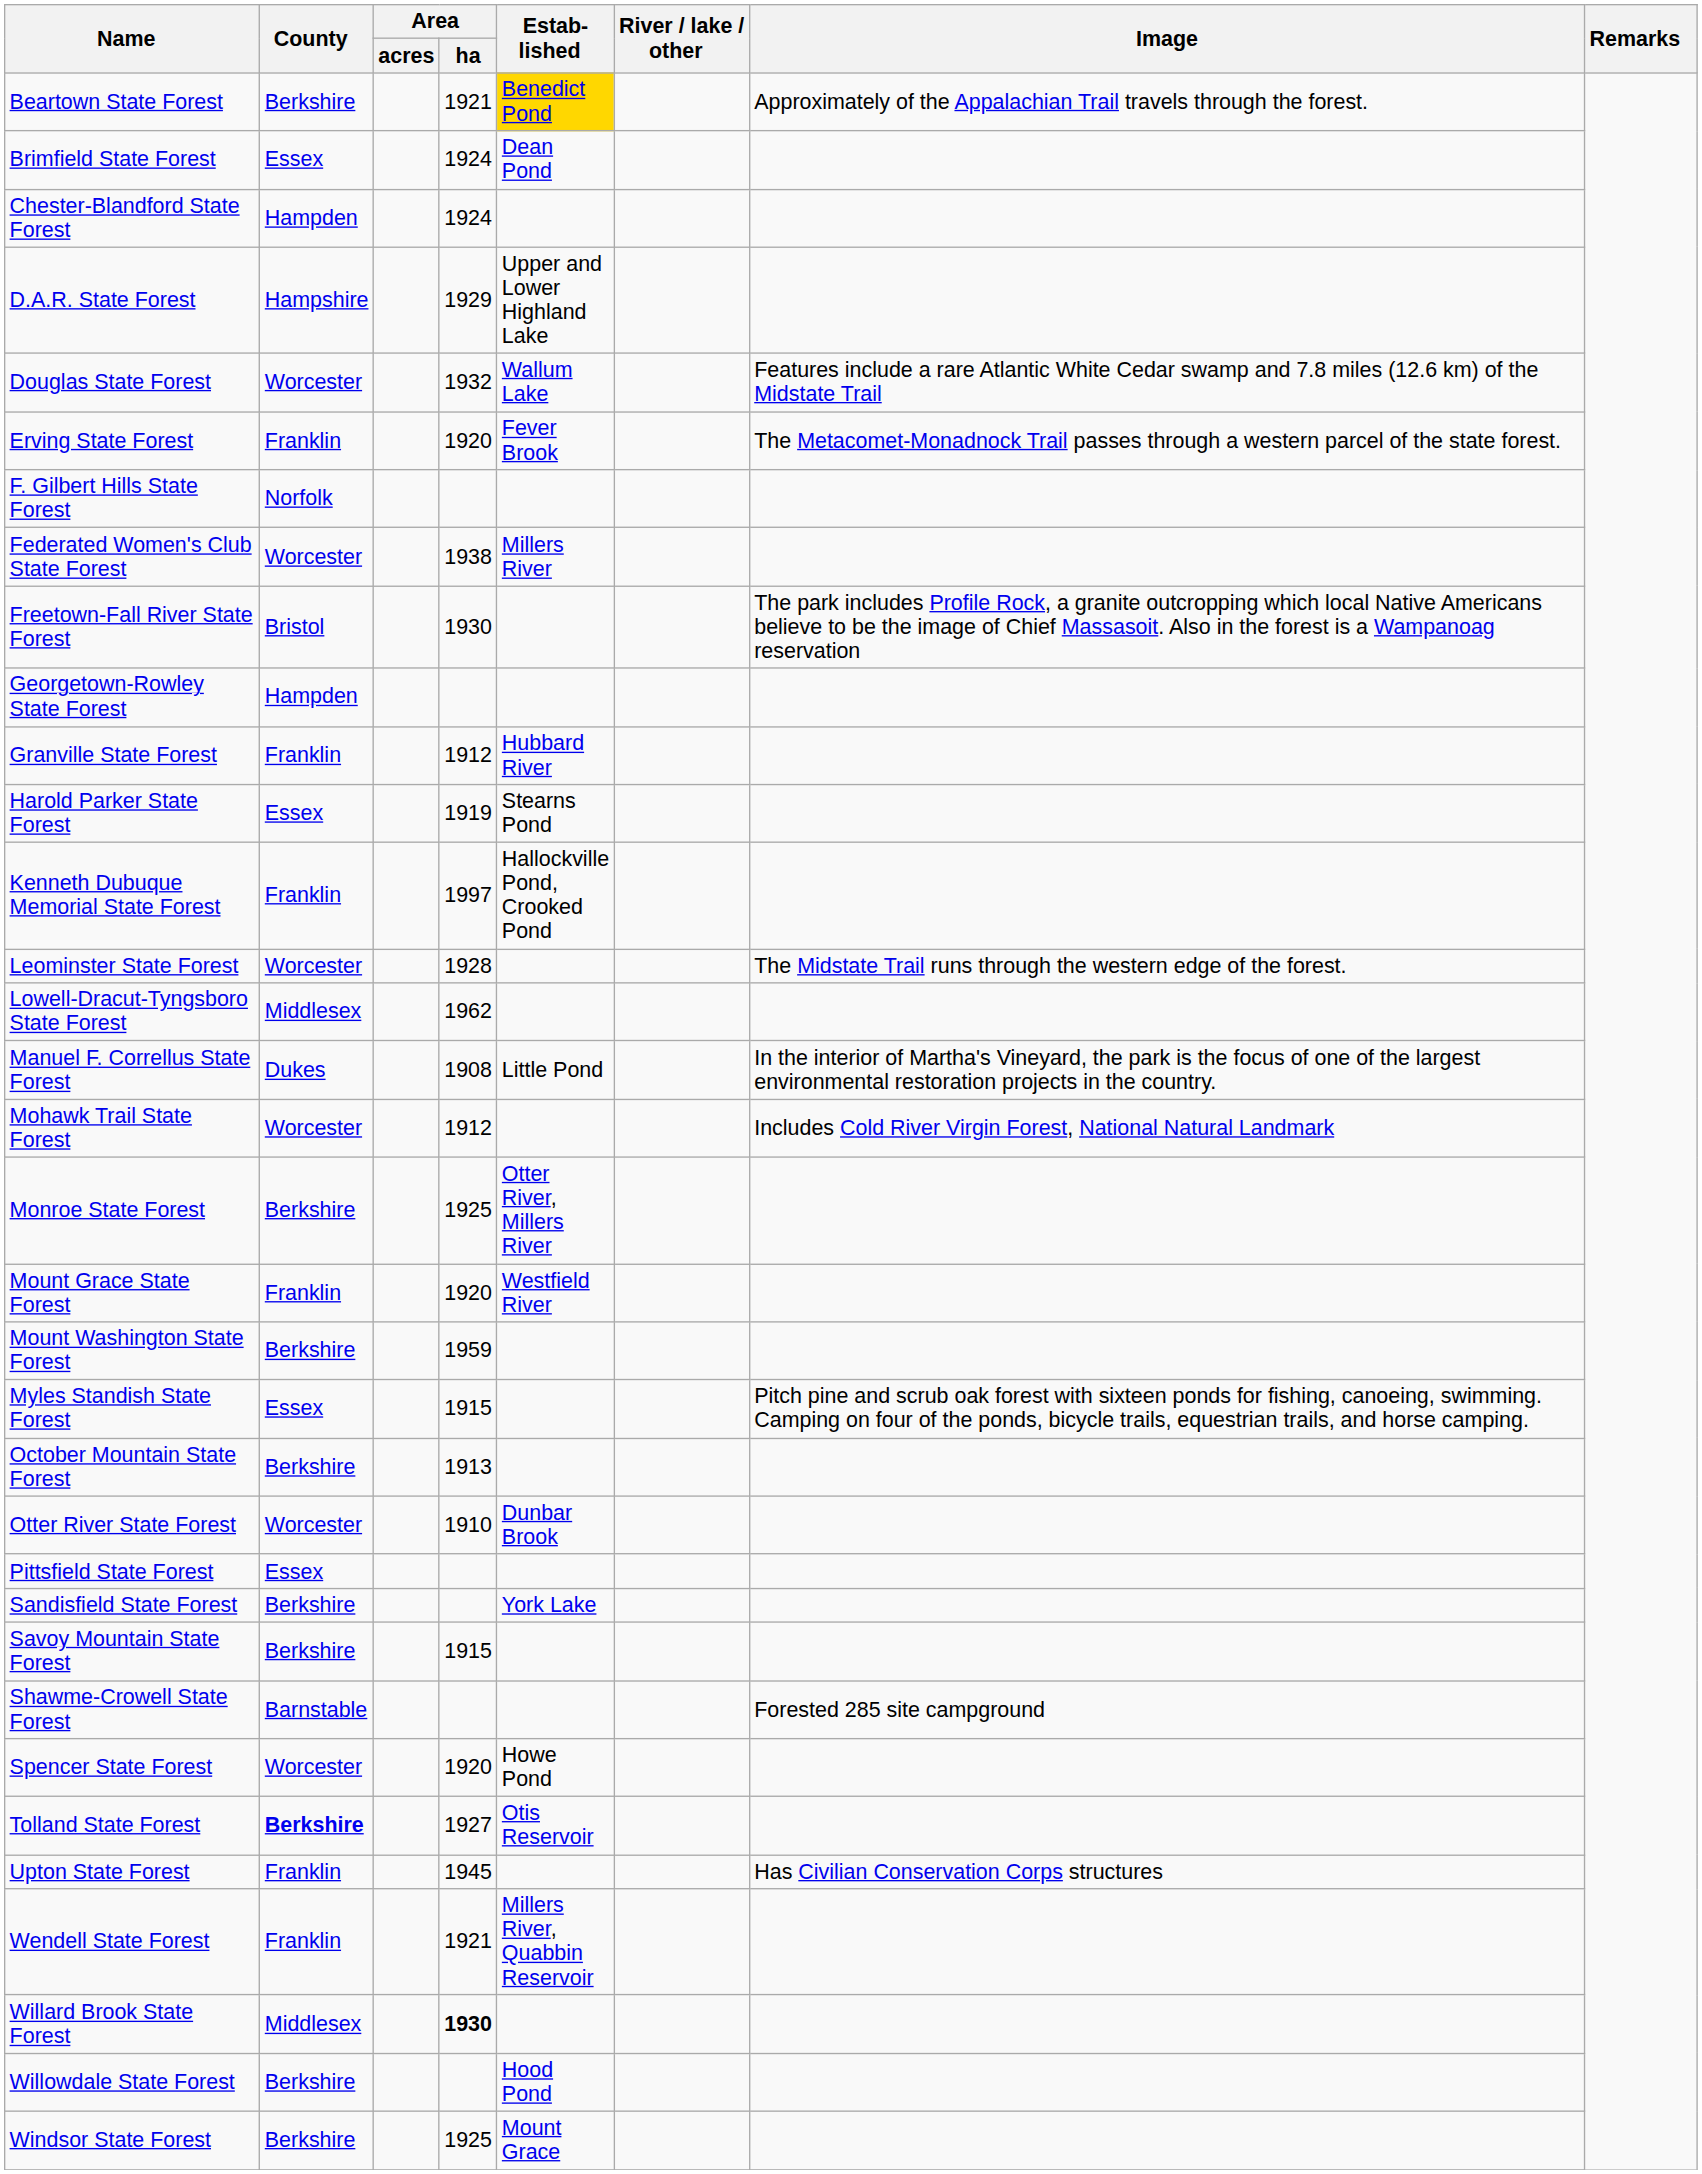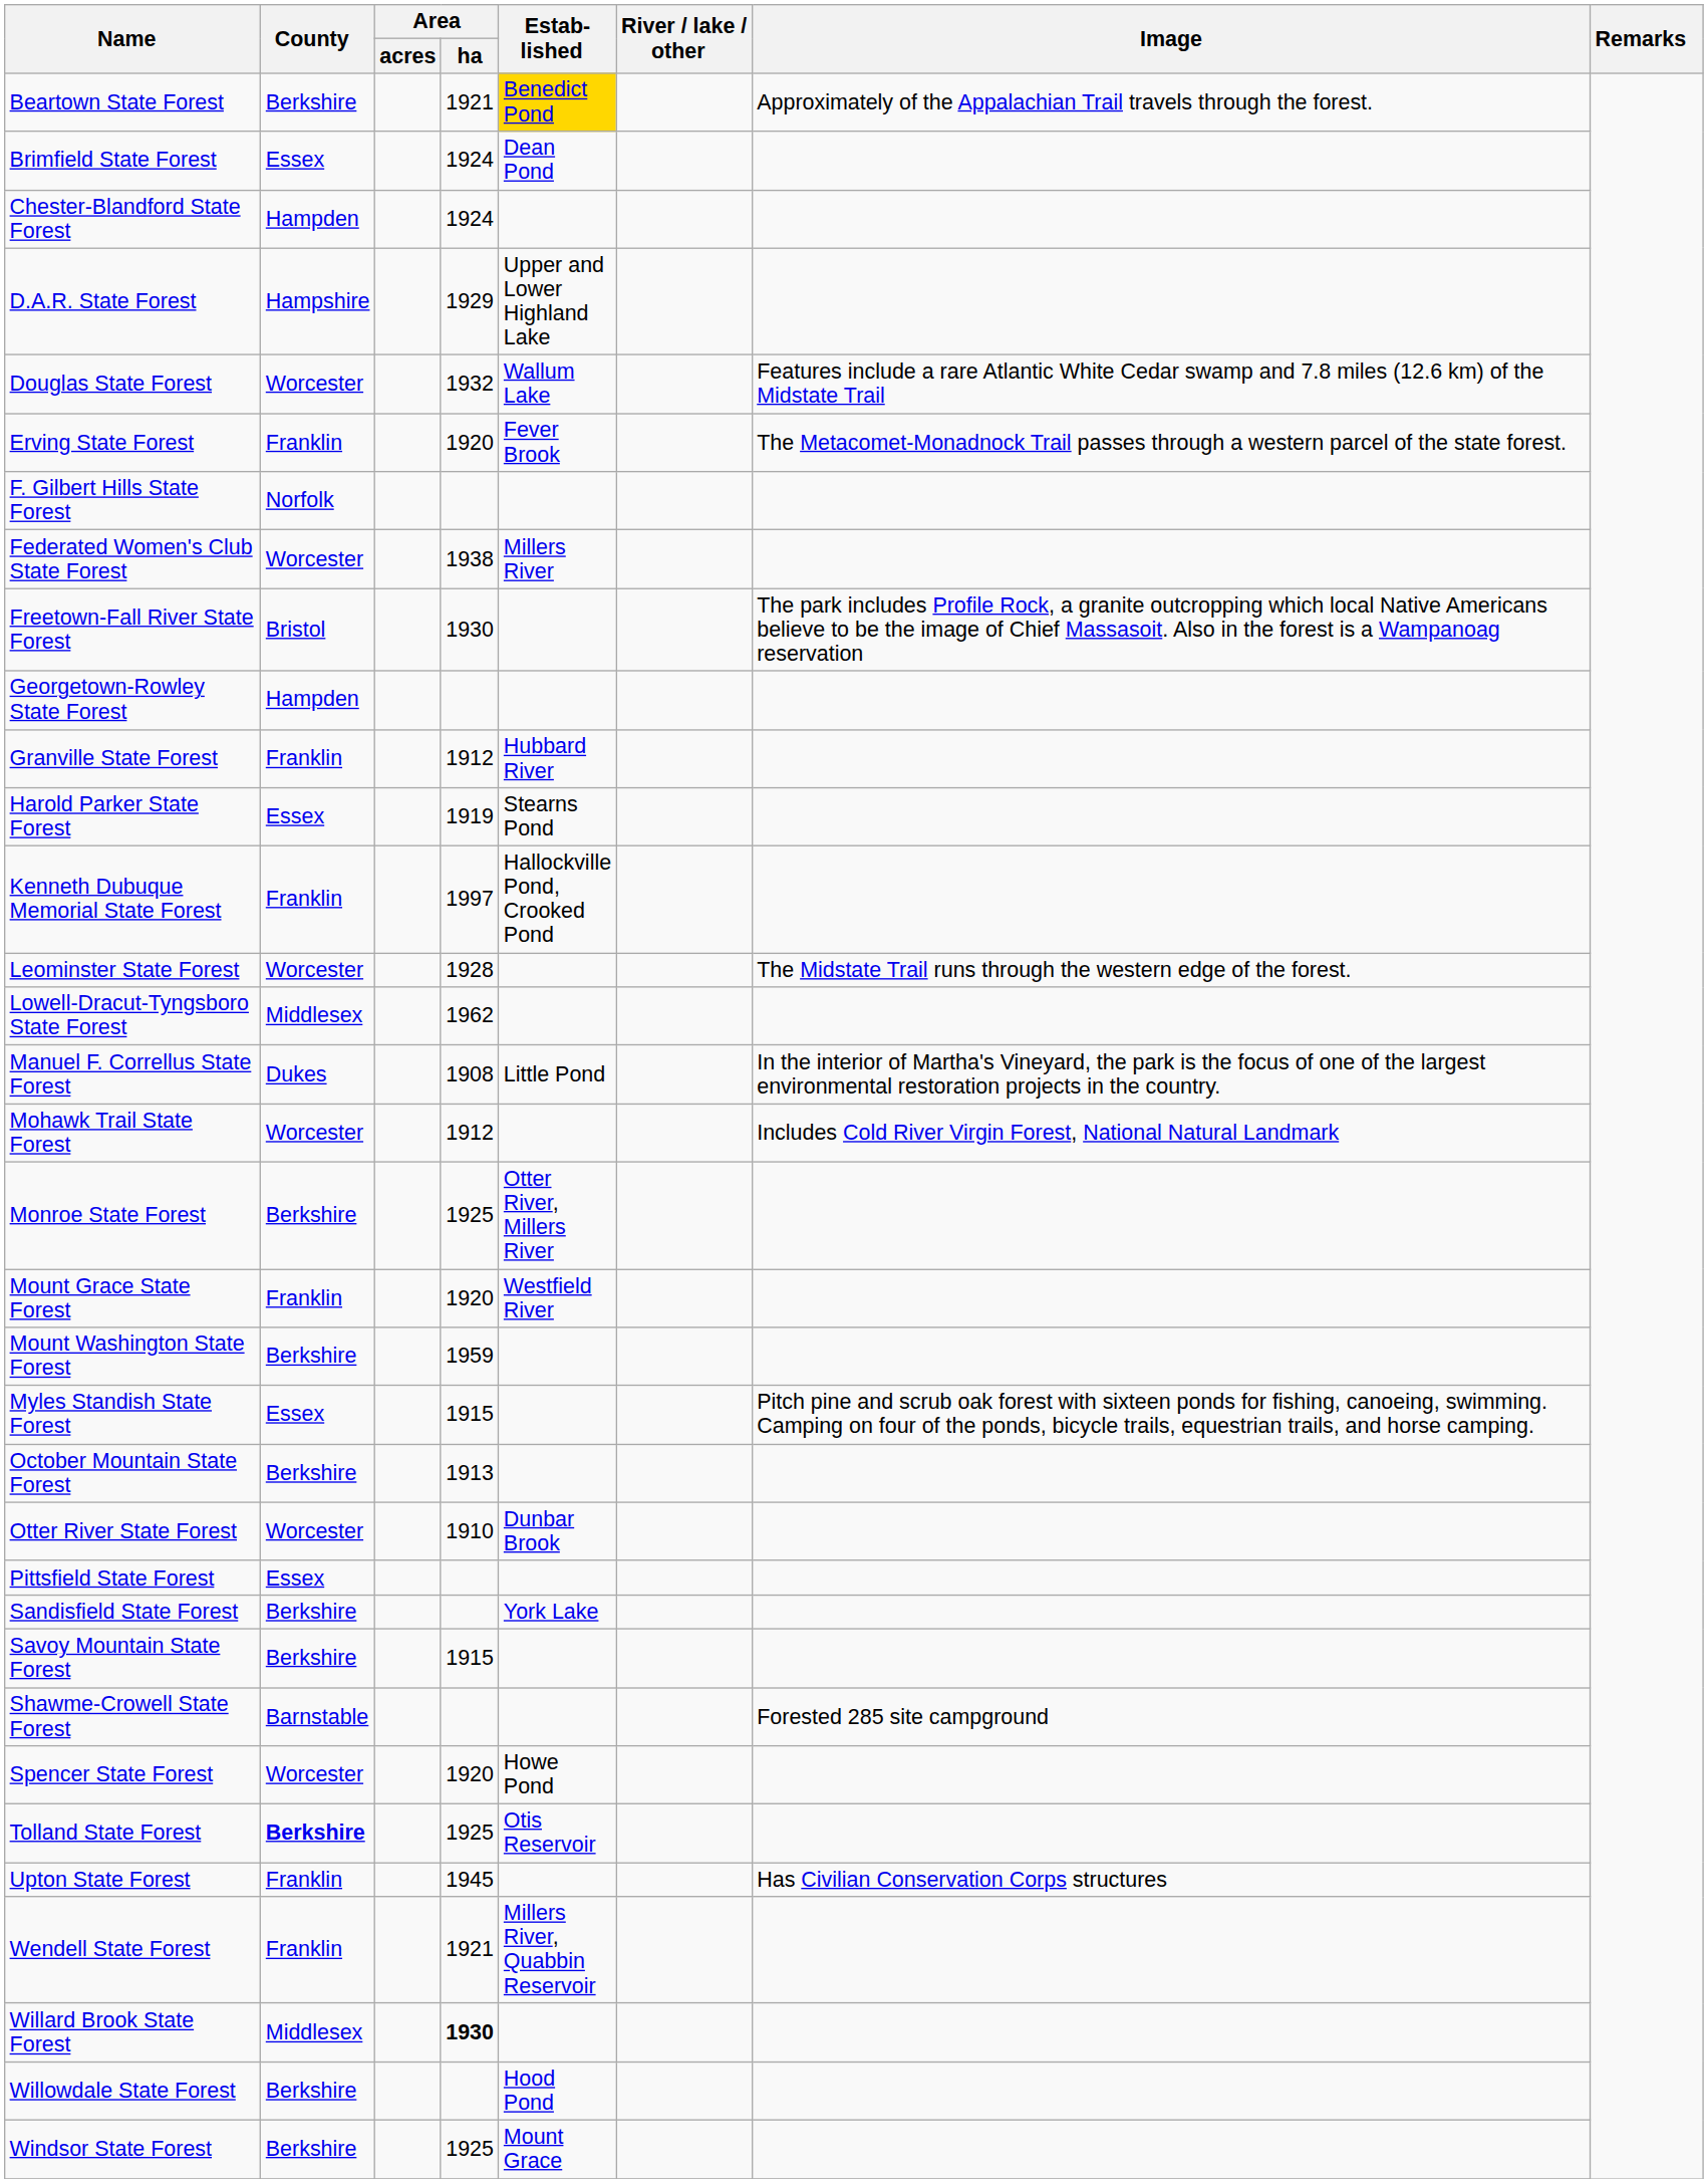 <table class="wikitable sortable" style="width:100%">
 <tr ->
 <th width="*" rowspan=2><strong>Name</strong>  </th>
 <th width="*" rowspan=2><strong>County</strong>  </th>
 <th colspan=2>Area</th>
 <th width="5%" rowspan=2><strong>Estab- <br>lished</strong>  </th>
 <th width="*" class="unsortable" rowspan=2><strong>River / lake / other</strong>  </th>
 <th style="width:*;" class="unsortable" rowspan=2><strong>Image</strong></th>
 <th width="*" class="unsortable" rowspan=2><strong>Remarks</strong>  </th>
 </tr>
 <tr ->
 <th>acres</th>
 <th>ha</th>
 </tr>
 <tr ->
 <td><a href='#'>Beartown State Forest</a></td>
 <td><a href='#'>Berkshire</a><br></td>
 <td></td>
 <td>1921</td>
 <td style="background: gold;"><a href='#'>Benedict Pond</a></td>
 <td></td>
 <td>Approximately  of the <a href='#'>Appalachian Trail</a> travels through the forest.</td>
 </tr>
 <tr ->
 <td><a href='#'>Brimfield State Forest</a></td>
 <td><a href='#'>Essex</a><br></td>
 <td></td>
 <td>1924</td>
 <td><a href='#'>Dean Pond</a></td>
 <td></td>
 <td></td>
 </tr>
 <tr ->
 <td><a href='#'>Chester-Blandford State Forest</a></td>
 <td><a href='#'>Hampden</a><br></td>
 <td></td>
 <td>1924</td>
 <td></td>
 <td></td>
 <td></td>
 </tr>
 <tr ->
 <td><a href='#'>D.A.R. State Forest</a></td>
 <td><a href='#'>Hampshire</a><br></td>
 <td></td>
 <td>1929</td>
 <td>Upper and Lower Highland Lake</td>
 <td></td>
 <td></td>
 </tr>
 <tr ->
 <td><a href='#'>Douglas State Forest</a></td>
 <td><a href='#'>Worcester</a><br></td>
 <td></td>
 <td>1932</td>
 <td><a href='#'>Wallum Lake</a></td>
 <td></td>
 <td>Features include a rare Atlantic White Cedar swamp and  7.8 miles (12.6 km) of the <a href='#'>Midstate Trail</a></td>
 </tr>
 <tr ->
 <td><a href='#'>Erving State Forest</a></td>
 <td><a href='#'>Franklin</a><br></td>
 <td></td>
 <td>1920</td>
 <td><a href='#'>Fever Brook</a></td>
 <td></td>
 <td>The  <a href='#'>Metacomet-Monadnock Trail</a> passes through a western parcel of the state forest.</td>
 </tr>
 <tr ->
 <td><a href='#'>F. Gilbert Hills State Forest</a></td>
 <td><a href='#'>Norfolk</a><br></td>
 <td></td>
 <td></td>
 <td></td>
 <td></td>
 <td></td>
 </tr>
 <tr ->
 <td><a href='#'>Federated Women's Club State Forest</a></td>
 <td><a href='#'>Worcester</a><br></td>
 <td></td>
 <td>1938</td>
 <td><a href='#'>Millers River</a></td>
 <td></td>
 <td></td>
 </tr>
 <tr ->
 <td><a href='#'>Freetown-Fall River State Forest</a></td>
 <td><a href='#'>Bristol</a><br></td>
 <td></td>
 <td>1930</td>
 <td></td>
 <td></td>
 <td>The park includes <a href='#'>Profile Rock</a>, a granite outcropping which local Native Americans believe to be the image of Chief <a href='#'>Massasoit</a>. Also in the forest is a  <a href='#'>Wampanoag</a> reservation</td>
 </tr>
 <tr ->
 <td><a href='#'>Georgetown-Rowley State Forest</a></td>
 <td><a href='#'>Hampden</a><br></td>
 <td></td>
 <td></td>
 <td></td>
 <td></td>
 <td></td>
 </tr>
 <tr ->
 <td><a href='#'>Granville State Forest</a></td>
 <td><a href='#'>Franklin</a></td>
 <td></td>
 <td>1912</td>
 <td><a href='#'>Hubbard River</a></td>
 <td></td>
 <td></td>
 </tr>
 <tr ->
 <td><a href='#'>Harold Parker State Forest</a></td>
 <td><a href='#'>Essex</a><br></td>
 <td></td>
 <td>1919</td>
 <td>Stearns Pond</td>
 <td></td>
 <td></td>
 </tr>
 <tr ->
 <td><a href='#'>Kenneth Dubuque Memorial State Forest</a></td>
 <td><a href='#'>Franklin</a></td>
 <td></td>
 <td>1997</td>
 <td>Hallockville Pond, Crooked Pond</td>
 <td></td>
 <td></td>
 </tr>
 <tr ->
 <td><a href='#'>Leominster State Forest</a></td>
 <td><a href='#'>Worcester</a></td>
 <td></td>
 <td>1928</td>
 <td></td>
 <td></td>
 <td>The <a href='#'>Midstate Trail</a> runs through the western edge of the forest.</td>
 </tr>
 <tr ->
 <td><a href='#'>Lowell-Dracut-Tyngsboro State Forest</a></td>
 <td><a href='#'>Middlesex</a></td>
 <td></td>
 <td>1962</td>
 <td></td>
 <td></td>
 <td></td>
 </tr>
 <tr ->
 <td><a href='#'>Manuel F. Correllus State Forest</a></td>
 <td><a href='#'>Dukes</a></td>
 <td></td>
 <td>1908</td>
 <td>Little Pond</td>
 <td></td>
 <td>In the interior of Martha's Vineyard, the park is the focus of one of the largest environmental restoration projects in the country.</td>
 </tr>
 <tr ->
 <td><a href='#'>Mohawk Trail State Forest</a></td>
 <td><a href='#'>Worcester</a></td>
 <td></td>
 <td>1912</td>
 <td></td>
 <td></td>
 <td>Includes <a href='#'>Cold River Virgin Forest</a>, <a href='#'>National Natural Landmark</a></td>
 </tr>
 <tr ->
 <td><a href='#'>Monroe State Forest</a></td>
 <td><a href='#'>Berkshire</a></td>
 <td></td>
 <td>1925</td>
 <td><a href='#'>Otter River</a>, <a href='#'>Millers River</a></td>
 <td></td>
 <td></td>
 </tr>
 <tr ->
 <td><a href='#'>Mount Grace State Forest</a></td>
 <td><a href='#'>Franklin</a></td>
 <td></td>
 <td>1920</td>
 <td><a href='#'>Westfield River</a></td>
 <td></td>
 <td></td>
 </tr>
 <tr ->
 <td><a href='#'>Mount Washington State Forest</a></td>
 <td><a href='#'>Berkshire</a></td>
 <td></td>
 <td>1959</td>
 <td></td>
 <td></td>
 <td></td>
 </tr>
 <tr ->
 <td><a href='#'>Myles Standish State Forest</a></td>
 <td><a href='#'>Essex</a><br></td>
 <td></td>
 <td>1915</td>
 <td></td>
 <td></td>
 <td>Pitch pine and scrub oak forest with sixteen ponds for fishing, canoeing, swimming. Camping on four of the ponds, bicycle trails, equestrian trails, and horse camping.</td>
 </tr>
 <tr ->
 <td><a href='#'>October Mountain State Forest</a></td>
 <td><a href='#'>Berkshire</a></td>
 <td></td>
 <td>1913</td>
 <td></td>
 <td></td>
 <td></td>
 </tr>
 <tr ->
 <td><a href='#'>Otter River State Forest</a></td>
 <td><a href='#'>Worcester</a></td>
 <td></td>
 <td>1910</td>
 <td><a href='#'>Dunbar Brook</a></td>
 <td></td>
 <td></td>
 </tr>
 <tr ->
 <td><a href='#'>Pittsfield State Forest</a></td>
 <td><a href='#'>Essex</a><br></td>
 <td></td>
 <td></td>
 <td></td>
 <td></td>
 <td></td>
 </tr>
 <tr ->
 <td><a href='#'>Sandisfield State Forest</a></td>
 <td><a href='#'>Berkshire</a></td>
 <td></td>
 <td></td>
 <td><a href='#'>York Lake</a></td>
 <td></td>
 <td></td>
 </tr>
 <tr ->
 <td><a href='#'>Savoy Mountain State Forest</a></td>
 <td><a href='#'>Berkshire</a></td>
 <td></td>
 <td>1915</td>
 <td></td>
 <td></td>
 <td></td>
 </tr>
 <tr ->
 <td><a href='#'>Shawme-Crowell State Forest</a></td>
 <td><a href='#'>Barnstable</a></td>
 <td></td>
 <td></td>
 <td></td>
 <td></td>
 <td>Forested 285 site campground</td>
 </tr>
 <tr ->
 <td><a href='#'>Spencer State Forest</a></td>
 <td><a href='#'>Worcester</a></td>
 <td></td>
 <td>1920</td>
 <td>Howe Pond</td>
 <td></td>
 <td></td>
 </tr>
 <tr ->
 <td><a href='#'>Tolland State Forest</a></td>
 <td><strong><a href='#'>Berkshire</a></strong></td>
 <td></td>
-<td>1927</td>
+<td>1925</td>
 <td><a href='#'>Otis Reservoir</a></td>
 <td></td>
 <td></td>
 </tr>
 <tr ->
 <td><a href='#'>Upton State Forest</a></td>
 <td><a href='#'>Franklin</a></td>
 <td></td>
 <td>1945</td>
 <td></td>
 <td></td>
 <td>Has <a href='#'>Civilian Conservation Corps</a> structures</td>
 </tr>
 <tr ->
 <td><a href='#'>Wendell State Forest</a></td>
 <td><a href='#'>Franklin</a></td>
 <td></td>
 <td>1921</td>
 <td><a href='#'>Millers River</a>, <a href='#'>Quabbin Reservoir</a></td>
 <td></td>
 <td></td>
 </tr>
 <tr ->
 <td><a href='#'>Willard Brook State Forest</a></td>
 <td><a href='#'>Middlesex</a></td>
 <td></td>
 <td><strong>1930</strong></td>
 <td></td>
 <td></td>
 <td></td>
 </tr>
 <tr ->
 <td><a href='#'>Willowdale State Forest</a></td>
 <td><a href='#'>Berkshire</a></td>
 <td></td>
 <td></td>
 <td><a href='#'>Hood Pond</a></td>
 <td></td>
 <td></td>
 </tr>
 <tr ->
 <td><a href='#'>Windsor State Forest</a></td>
 <td><a href='#'>Berkshire</a></td>
 <td></td>
 <td>1925</td>
 <td><a href='#'>Mount Grace</a></td>
 <td></td>
 <td></td>
 </tr>
 <tr ->
 </tr>
 </table>
